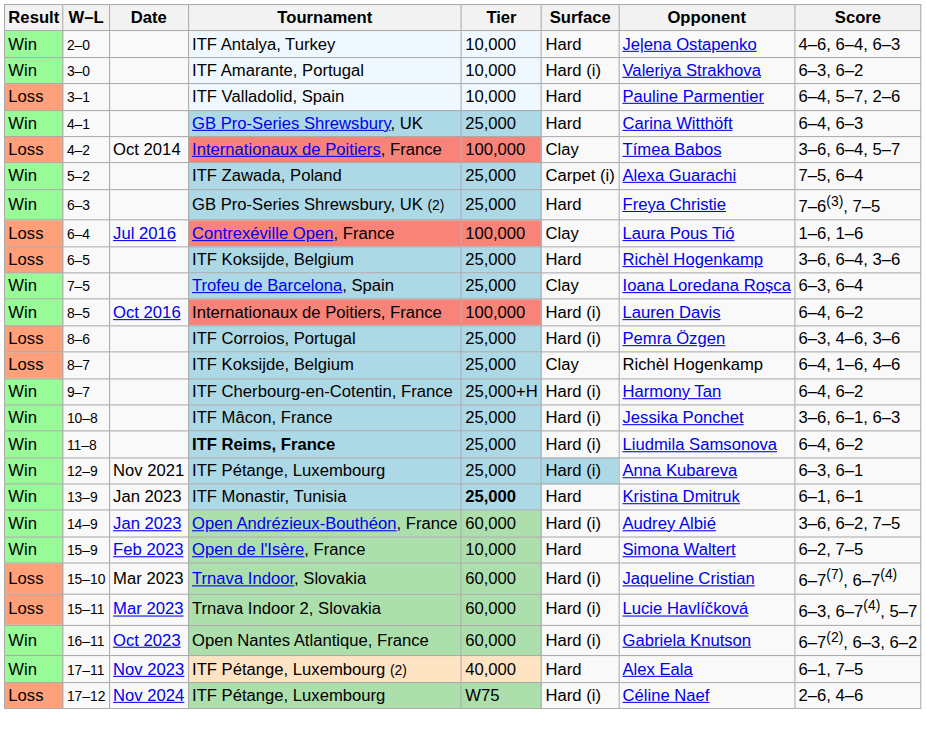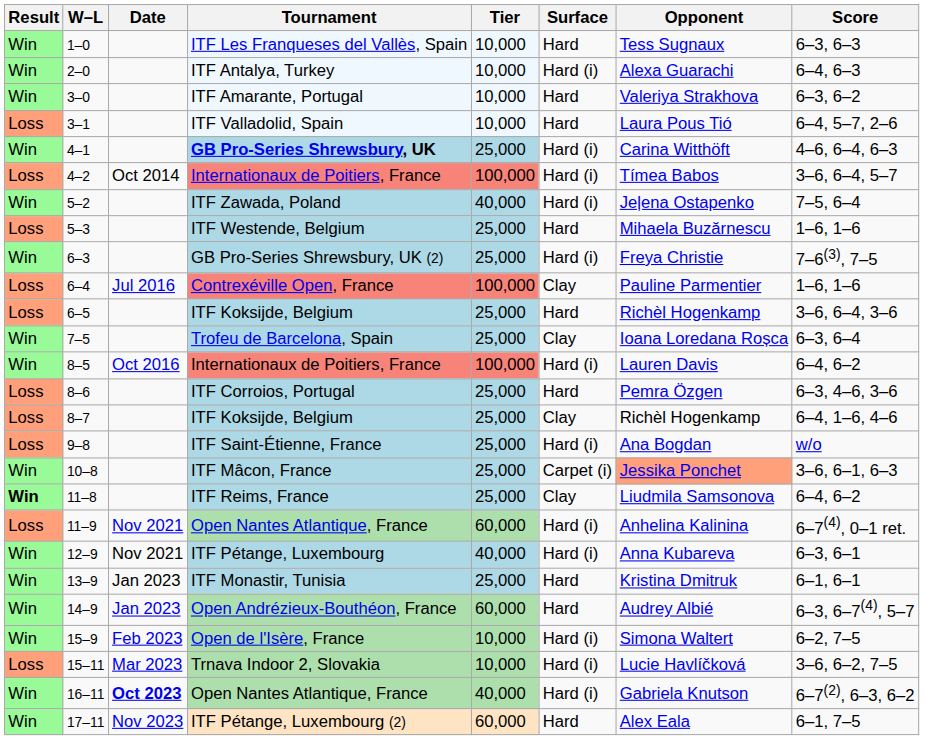 <table class="sortable wikitable">
 <tr>
 <th>Result</th>
 <th class=unsortable>W–L</th>
 <th>Date</th>
 <th>Tournament</th>
 <th>Tier</th>
 <th>Surface</th>
 <th>Opponent</th>
 <th class=unsortable>Score</th>
 </tr>
 <tr>
 <td bgcolor=98FB98>Win</td>
+<td><small>1–0</small></td>
+<td></td>
+<td bgcolor=f0f8ff><a href='#'>ITF Les Franqueses del Vallès</a>, Spain</td>
+<td bgcolor=f0f8ff>10,000</td>
+<td>Hard</td>
+<td> <a href='#'>Tess Sugnaux</a></td>
+<td>6–3, 6–3</td>
+</tr>
+<tr>
+<td bgcolor=98FB98>Win</td>
 <td><small>2–0</small></td>
 <td></td>
 <td bgcolor=f0f8ff>ITF Antalya, Turkey</td>
 <td bgcolor=f0f8ff>10,000</td>
-<td>Hard</td>
-<td> <a href='#'>Jeļena Ostapenko</a></td>
-<td>4–6, 6–4, 6–3</td>
+<td>Hard (i)</td>
+<td> <a href='#'>Alexa Guarachi</a></td>
+<td>6–4, 6–3</td>
 </tr>
 <tr>
 <td bgcolor=98FB98>Win</td>
 <td><small>3–0</small></td>
 <td></td>
 <td bgcolor=f0f8ff>ITF Amarante, Portugal</td>
 <td bgcolor=f0f8ff>10,000</td>
-<td>Hard (i)</td>
+<td>Hard</td>
 <td> <a href='#'>Valeriya Strakhova</a></td>
 <td>6–3, 6–2</td>
 </tr>
 <tr>
 <td bgcolor=FFA07A>Loss</td>
 <td><small>3–1</small></td>
 <td></td>
 <td bgcolor=f0f8ff>ITF Valladolid, Spain</td>
 <td bgcolor=f0f8ff>10,000</td>
 <td>Hard</td>
-<td> <a href='#'>Pauline Parmentier</a></td>
+<td> <a href='#'>Laura Pous Tió</a></td>
 <td>6–4, 5–7, 2–6</td>
 </tr>
 <tr>
 <td bgcolor=98FB98>Win</td>
 <td><small>4–1</small></td>
 <td></td>
-<td bgcolor=lightblue><a href='#'>GB Pro-Series Shrewsbury</a>, UK</td>
+<td bgcolor=lightblue><strong><a href='#'>GB Pro-Series Shrewsbury</a>, UK</strong></td>
 <td bgcolor=lightblue>25,000</td>
-<td>Hard</td>
+<td>Hard (i)</td>
 <td> <a href='#'>Carina Witthöft</a></td>
-<td>6–4, 6–3</td>
+<td>4–6, 6–4, 6–3</td>
 </tr>
 <tr>
 <td bgcolor=FFA07A>Loss</td>
 <td><small>4–2</small></td>
 <td>Oct 2014</td>
 <td bgcolor=f88379><a href='#'>Internationaux de Poitiers</a>, France</td>
 <td bgcolor=f88379>100,000</td>
-<td>Clay</td>
+<td>Hard (i)</td>
 <td> <a href='#'>Tímea Babos</a></td>
 <td>3–6, 6–4, 5–7</td>
 </tr>
 <tr>
 <td bgcolor=98FB98>Win</td>
 <td><small>5–2</small></td>
 <td></td>
 <td bgcolor=lightblue>ITF Zawada, Poland</td>
+<td bgcolor=lightblue>40,000</td>
+<td>Hard (i)</td>
+<td> <a href='#'>Jeļena Ostapenko</a></td>
+<td>7–5, 6–4</td>
+</tr>
+<tr>
+<td bgcolor=FFA07A>Loss</td>
+<td><small>5–3</small></td>
+<td></td>
+<td bgcolor=lightblue>ITF Westende, Belgium</td>
 <td bgcolor=lightblue>25,000</td>
-<td>Carpet (i)</td>
-<td> <a href='#'>Alexa Guarachi</a></td>
-<td>7–5, 6–4</td>
+<td>Hard</td>
+<td> <a href='#'>Mihaela Buzărnescu</a></td>
+<td>1–6, 1–6</td>
 </tr>
 <tr>
 <td bgcolor=98FB98>Win</td>
 <td><small>6–3</small></td>
 <td></td>
 <td bgcolor=lightblue>GB Pro-Series Shrewsbury, UK <small>(2)</small></td>
 <td bgcolor=lightblue>25,000</td>
-<td>Hard</td>
+<td>Hard (i)</td>
 <td> <a href='#'>Freya Christie</a></td>
 <td>7–6<sup>(3)</sup>, 7–5</td>
 </tr>
 <tr>
 <td bgcolor=FFA07A>Loss</td>
 <td><small>6–4</small></td>
 <td><a href='#'>Jul 2016</a></td>
 <td bgcolor=f88379><a href='#'>Contrexéville Open</a>, France</td>
 <td bgcolor=f88379>100,000</td>
 <td>Clay</td>
-<td> <a href='#'>Laura Pous Tió</a></td>
+<td> <a href='#'>Pauline Parmentier</a></td>
 <td>1–6, 1–6</td>
 </tr>
 <tr>
 <td bgcolor=FFA07A>Loss</td>
 <td><small>6–5</small></td>
 <td></td>
 <td bgcolor=lightblue>ITF Koksijde, Belgium</td>
 <td bgcolor=lightblue>25,000</td>
 <td>Hard</td>
 <td> <a href='#'>Richèl Hogenkamp</a></td>
 <td>3–6, 6–4, 3–6</td>
 </tr>
 <tr>
 <td bgcolor=98FB98>Win</td>
 <td><small>7–5</small></td>
 <td></td>
 <td bgcolor=lightblue><a href='#'>Trofeu de Barcelona</a>, Spain</td>
 <td bgcolor=lightblue>25,000</td>
 <td>Clay</td>
 <td> <a href='#'>Ioana Loredana Roșca</a></td>
 <td>6–3, 6–4</td>
 </tr>
 <tr>
 <td bgcolor=98FB98>Win</td>
 <td><small>8–5</small></td>
 <td><a href='#'>Oct 2016</a></td>
 <td bgcolor=f88379>Internationaux de Poitiers, France</td>
 <td bgcolor=f88379>100,000</td>
 <td>Hard (i)</td>
 <td> <a href='#'>Lauren Davis</a></td>
 <td>6–4, 6–2</td>
 </tr>
 <tr>
 <td bgcolor=FFA07A>Loss</td>
 <td><small>8–6</small></td>
 <td></td>
 <td bgcolor=lightblue>ITF Corroios, Portugal</td>
 <td bgcolor=lightblue>25,000</td>
-<td>Hard (i)</td>
+<td>Hard</td>
 <td> <a href='#'>Pemra Özgen</a></td>
 <td>6–3, 4–6, 3–6</td>
 </tr>
 <tr>
 <td bgcolor=FFA07A>Loss</td>
 <td><small>8–7</small></td>
 <td></td>
 <td bgcolor=lightblue>ITF Koksijde, Belgium</td>
 <td bgcolor=lightblue>25,000</td>
 <td>Clay</td>
 <td> Richèl Hogenkamp</td>
 <td>6–4, 1–6, 4–6</td>
 </tr>
 <tr>
-<td bgcolor=98FB98>Win</td>
-<td><small>9–7</small></td>
+<td bgcolor=FFA07A>Loss</td>
+<td><small>9–8</small></td>
 <td></td>
-<td bgcolor=lightblue>ITF Cherbourg-en-Cotentin, France</td>
-<td bgcolor=lightblue>25,000+H</td>
+<td bgcolor=lightblue>ITF Saint-Étienne, France</td>
+<td bgcolor=lightblue>25,000</td>
 <td>Hard (i)</td>
-<td> <a href='#'>Harmony Tan</a></td>
-<td>6–4, 6–2</td>
+<td> <a href='#'>Ana Bogdan</a></td>
+<td><a href='#'>w/o</a></td>
 </tr>
 <tr>
 <td bgcolor=98FB98>Win</td>
 <td><small>10–8</small></td>
 <td></td>
 <td bgcolor=lightblue>ITF Mâcon, France</td>
 <td bgcolor=lightblue>25,000</td>
-<td>Hard (i)</td>
-<td> <a href='#'>Jessika Ponchet</a></td>
+<td>Carpet (i)</td>
+<td style="background: lightsalmon;"> <a href='#'>Jessika Ponchet</a></td>
 <td>3–6, 6–1, 6–3</td>
 </tr>
 <tr>
-<td bgcolor="98FB98">Win</td>
+<td bgcolor="98FB98"><strong>Win</strong></td>
 <td><small>11–8</small></td>
 <td></td>
-<td bgcolor=lightblue><strong>ITF Reims, France</strong></td>
+<td bgcolor=lightblue>ITF Reims, France</td>
 <td bgcolor=lightblue>25,000</td>
-<td>Hard (i)</td>
+<td>Clay</td>
 <td> <a href='#'>Liudmila Samsonova</a></td>
 <td>6–4, 6–2</td>
+</tr>
+<tr>
+<td bgcolor=FFA07A>Loss</td>
+<td><small>11–9</small></td>
+<td><a href='#'>Nov 2021</a></td>
+<td bgcolor=addfad><a href='#'>Open Nantes Atlantique</a>, France</td>
+<td bgcolor=addfad>60,000</td>
+<td>Hard (i)</td>
+<td> <a href='#'>Anhelina Kalinina</a></td>
+<td>6–7<sup>(4)</sup>, 0–1 ret.</td>
 </tr>
 <tr>
 <td bgcolor=98FB98>Win</td>
 <td><small>12–9</small></td>
 <td>Nov 2021</td>
 <td bgcolor=lightblue>ITF Pétange, Luxembourg</td>
-<td bgcolor=lightblue>25,000</td>
-<td style="background: lightblue;">Hard (i)</td>
+<td bgcolor=lightblue>40,000</td>
+<td>Hard (i)</td>
 <td> <a href='#'>Anna Kubareva</a></td>
 <td>6–3, 6–1</td>
 </tr>
 <tr>
 <td bgcolor=98FB98>Win</td>
 <td><small>13–9</small></td>
 <td>Jan 2023</td>
 <td bgcolor=lightblue>ITF Monastir, Tunisia</td>
-<td bgcolor=lightblue><strong>25,000</strong></td>
+<td bgcolor=lightblue>25,000</td>
 <td>Hard</td>
 <td> <a href='#'>Kristina Dmitruk</a></td>
 <td>6–1, 6–1</td>
 </tr>
 <tr>
 <td bgcolor=98FB98>Win</td>
 <td><small>14–9</small></td>
 <td><a href='#'>Jan 2023</a></td>
 <td bgcolor=addfad><a href='#'>Open Andrézieux-Bouthéon</a>, France</td>
 <td bgcolor=addfad>60,000</td>
-<td>Hard (i)</td>
+<td>Hard</td>
 <td> <a href='#'>Audrey Albié</a></td>
-<td>3–6, 6–2, 7–5</td>
+<td>6–3, 6–7<sup>(4)</sup>, 5–7</td>
 </tr>
 <tr>
 <td bgcolor=98FB98>Win</td>
 <td><small>15–9</small></td>
 <td><a href='#'>Feb 2023</a></td>
 <td bgcolor=addfad><a href='#'>Open de l'Isère</a>, France</td>
 <td bgcolor=addfad>10,000</td>
-<td>Hard</td>
+<td>Hard (i)</td>
 <td> <a href='#'>Simona Waltert</a></td>
 <td>6–2, 7–5</td>
-</tr>
-<tr>
-<td bgcolor=ffa07a>Loss</td>
-<td><small>15–10</small></td>
-<td>Mar 2023</td>
-<td bgcolor=addfad><a href='#'>Trnava Indoor</a>, Slovakia</td>
-<td bgcolor=addfad>60,000</td>
-<td>Hard (i)</td>
-<td> <a href='#'>Jaqueline Cristian</a></td>
-<td>6–7<sup>(7)</sup>, 6–7<sup>(4)</sup></td>
 </tr>
 <tr>
 <td bgcolor=ffa07a>Loss</td>
 <td><small>15–11</small></td>
 <td><a href='#'>Mar 2023</a></td>
 <td bgcolor=addfad>Trnava Indoor 2, Slovakia</td>
-<td bgcolor=addfad>60,000</td>
+<td bgcolor=addfad>10,000</td>
 <td>Hard (i)</td>
 <td> <a href='#'>Lucie Havlíčková</a></td>
-<td>6–3, 6–7<sup>(4)</sup>, 5–7</td>
+<td>3–6, 6–2, 7–5</td>
 </tr>
 <tr>
 <td bgcolor=98FB98>Win</td>
 <td><small>16–11</small></td>
-<td><a href='#'>Oct 2023</a></td>
+<td><strong><a href='#'>Oct 2023</a></strong></td>
 <td bgcolor=addfad>Open Nantes Atlantique, France</td>
-<td bgcolor=addfad>60,000</td>
+<td bgcolor=addfad>40,000</td>
 <td>Hard (i)</td>
 <td> <a href='#'>Gabriela Knutson</a></td>
 <td>6–7<sup>(2)</sup>, 6–3, 6–2</td>
 </tr>
 <tr>
 <td bgcolor=98FB98>Win</td>
 <td><small>17–11</small></td>
 <td><a href='#'>Nov 2023</a></td>
 <td bgcolor=ffe4c4>ITF Pétange, Luxembourg <small>(2)</small></td>
-<td bgcolor=ffe4c4>40,000</td>
+<td bgcolor=ffe4c4>60,000</td>
 <td>Hard</td>
 <td> <a href='#'>Alex Eala</a></td>
 <td>6–1, 7–5</td>
 </tr>
-<tr>
-<td bgcolor=FFA07A>Loss</td>
-<td><small>17–12</small></td>
-<td><a href='#'>Nov 2024</a></td>
-<td bgcolor=addfad>ITF Pétange, Luxembourg</td>
-<td bgcolor=addfad>W75</td>
-<td>Hard (i)</td>
-<td> <a href='#'>Céline Naef</a></td>
-<td>2–6, 4–6</td>
-</tr>
 </table>
